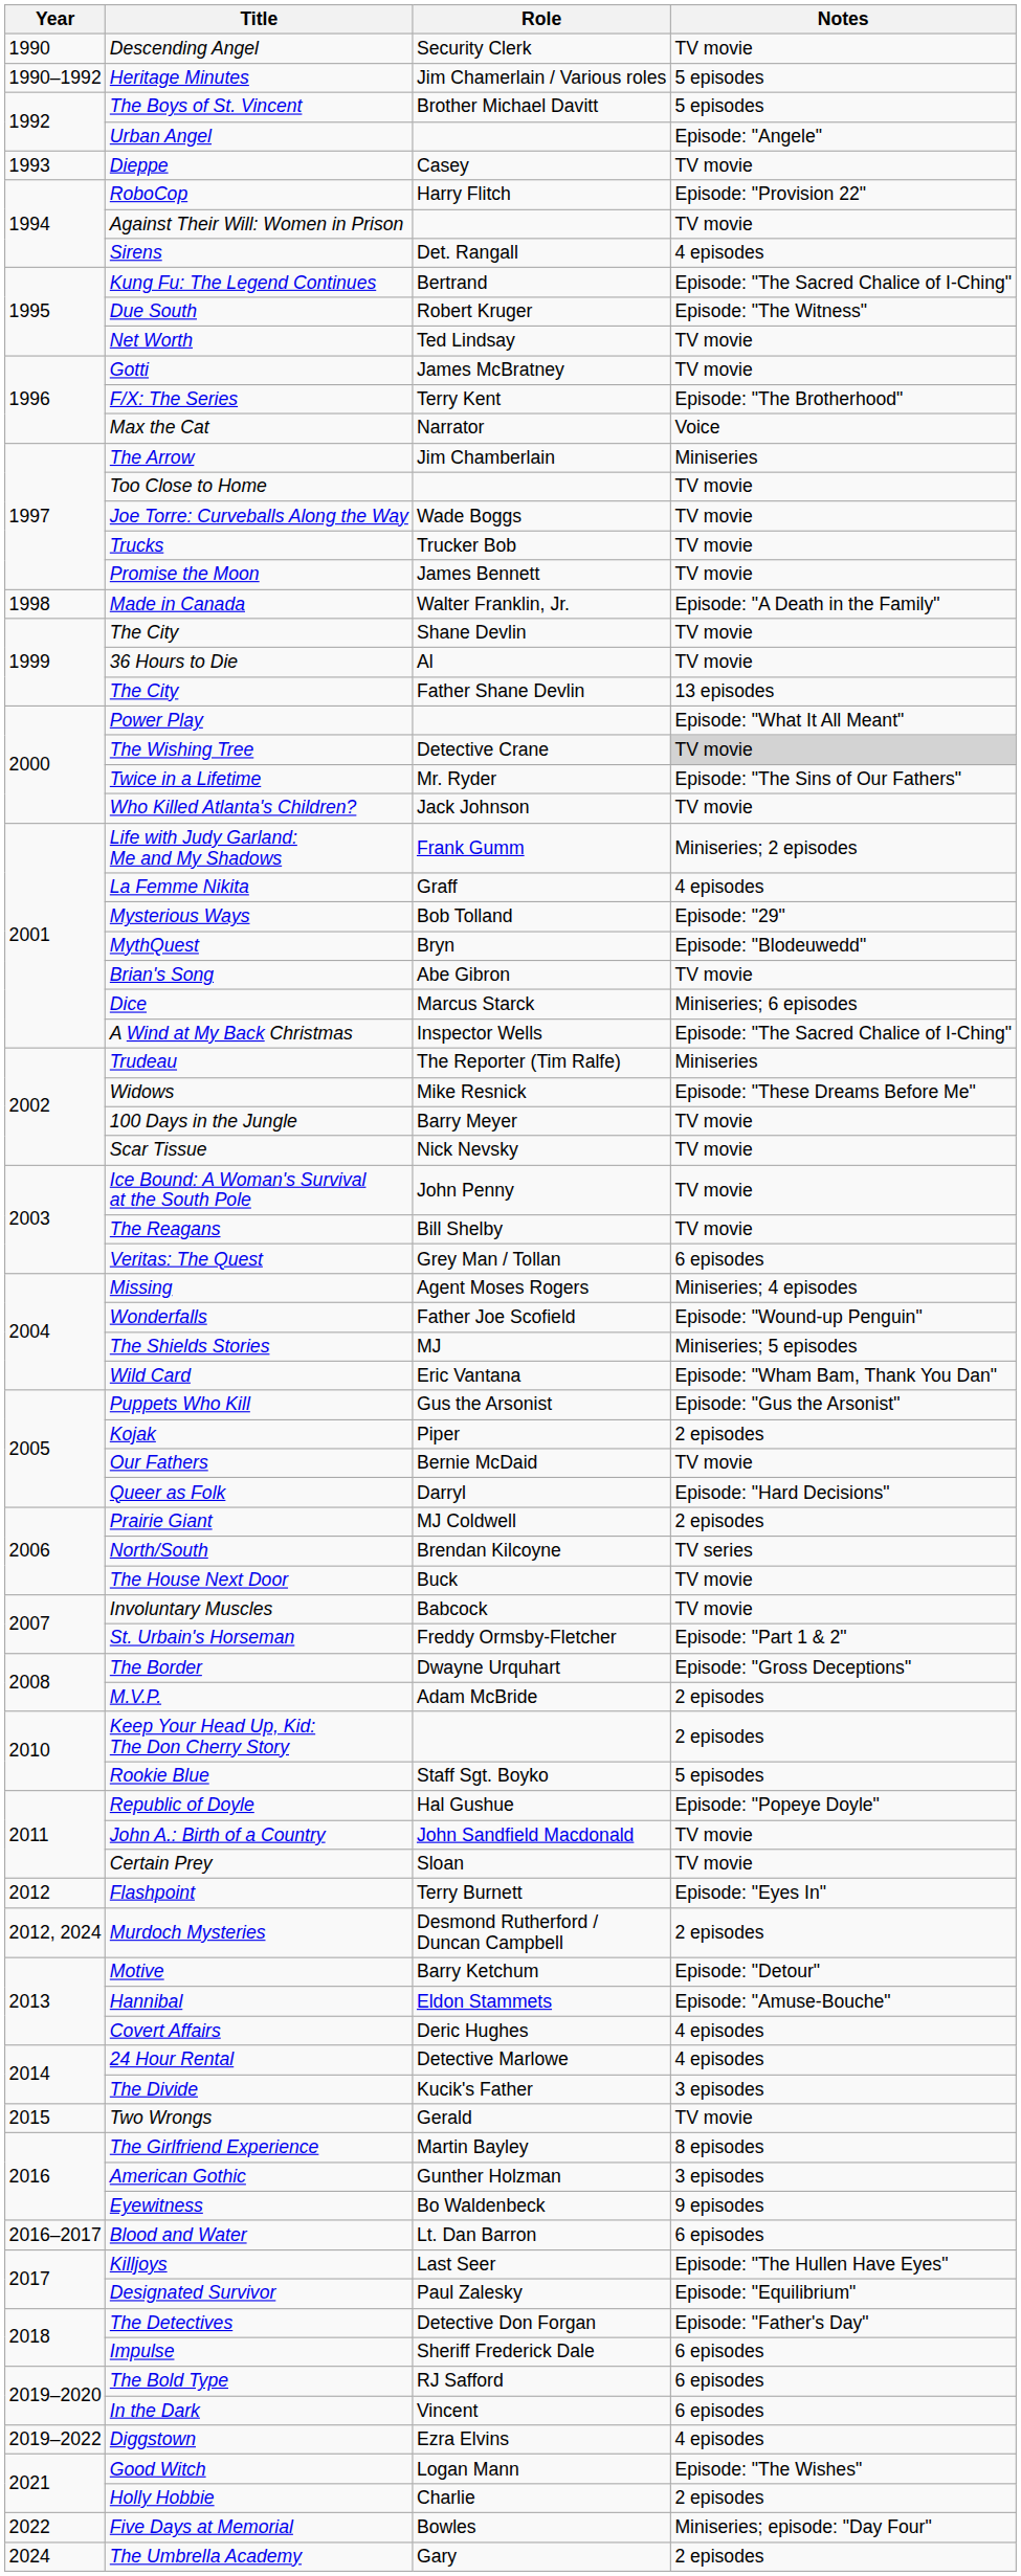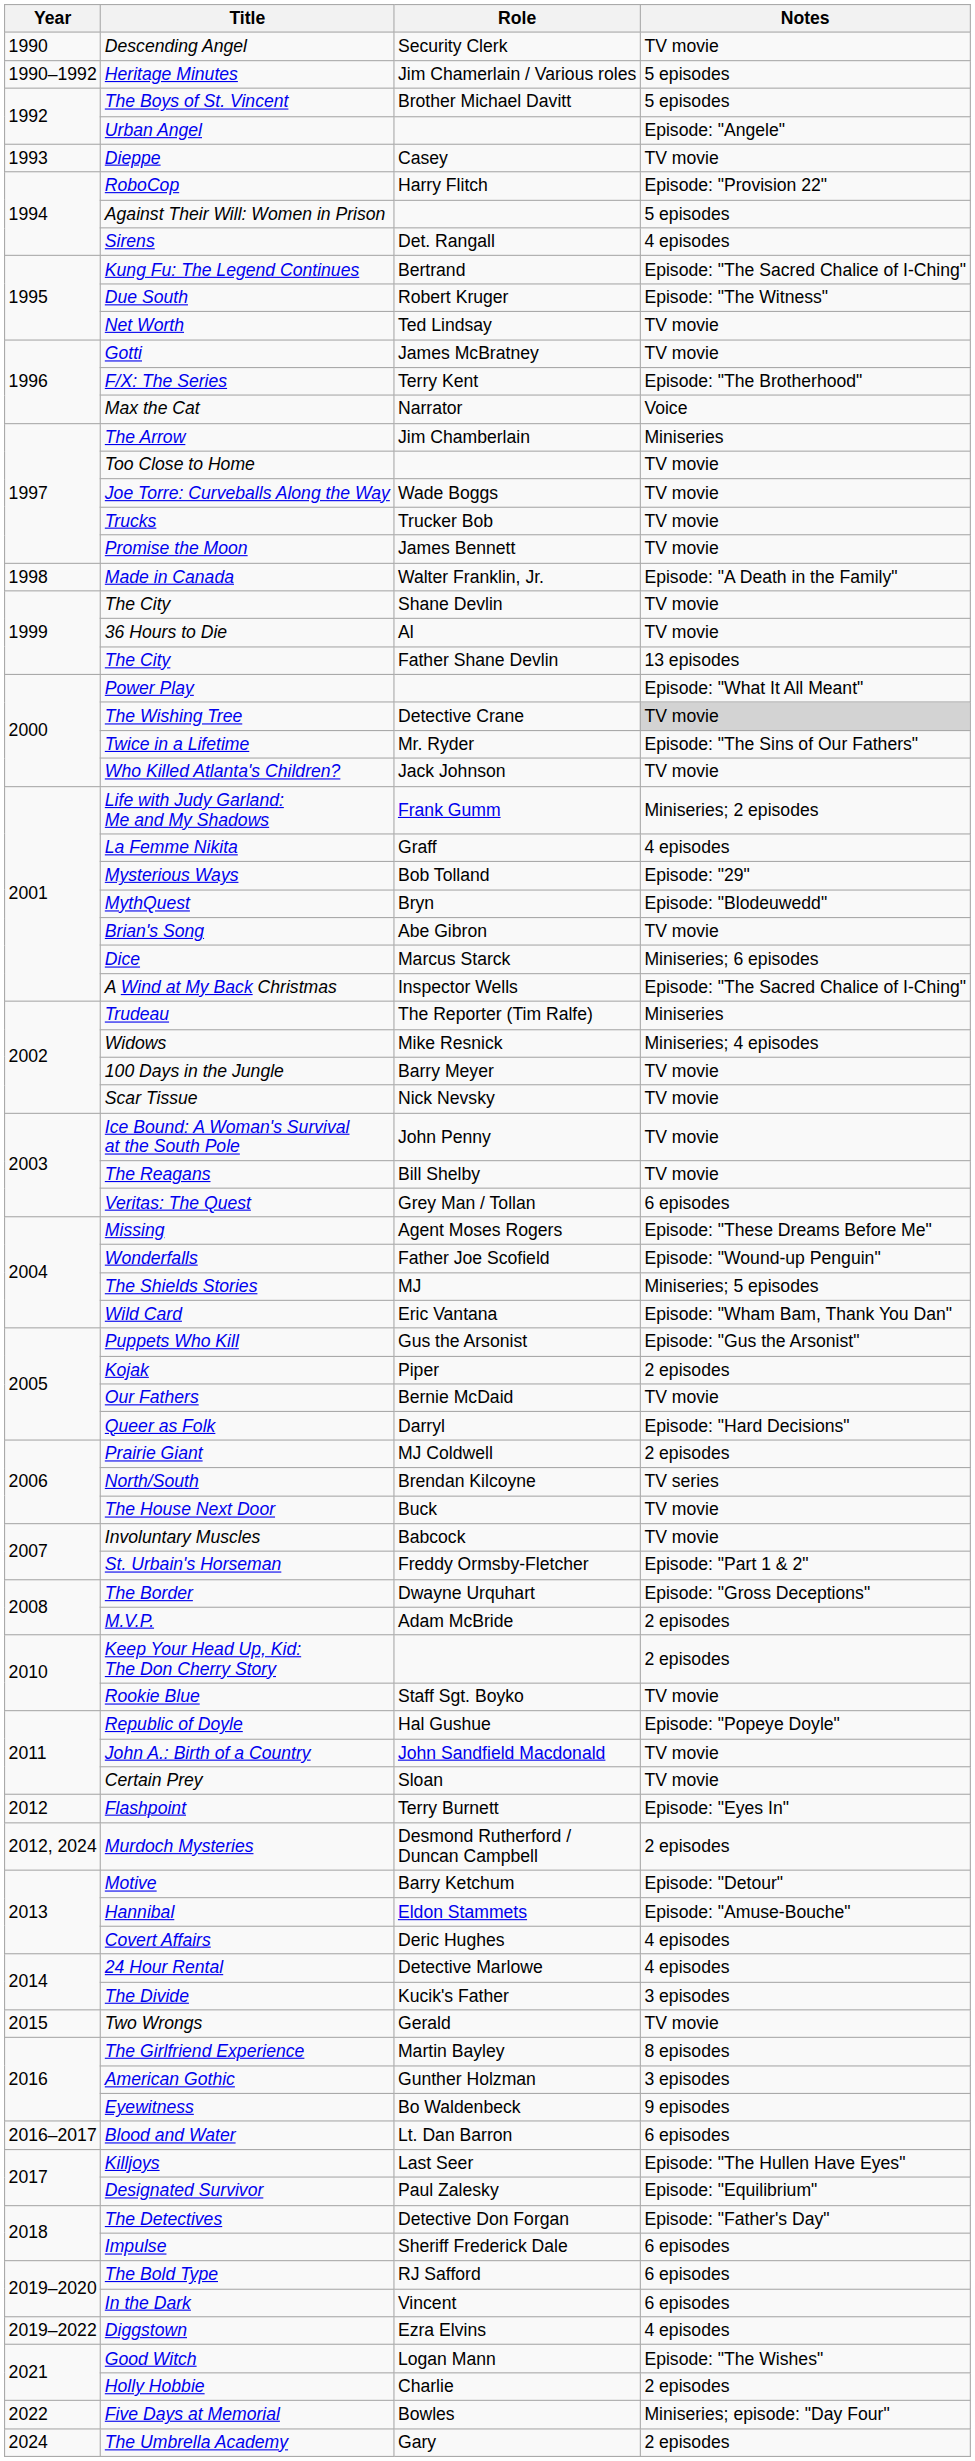 <table class="wikitable sortable">
 <tr>
 <th>Year</th>
 <th>Title</th>
 <th>Role</th>
 <th class="unsortable">Notes</th>
 </tr>
 <tr>
 <td>1990</td>
 <td><em>Descending Angel</em></td>
 <td>Security Clerk</td>
 <td>TV movie</td>
 </tr>
 <tr>
 <td>1990–1992</td>
 <td><em><a href='#'>Heritage Minutes</a></em></td>
 <td>Jim Chamerlain / Various roles</td>
 <td>5 episodes</td>
 </tr>
 <tr>
 <td rowspan="2">1992</td>
 <td><em><a href='#'>The Boys of St. Vincent</a></em></td>
 <td>Brother Michael Davitt</td>
 <td>5 episodes</td>
 </tr>
 <tr>
 <td><em><a href='#'>Urban Angel</a></em></td>
 <td></td>
 <td>Episode: "Angele"</td>
 </tr>
 <tr>
 <td>1993</td>
 <td><em><a href='#'>Dieppe</a></em></td>
 <td>Casey</td>
 <td>TV movie</td>
 </tr>
 <tr>
 <td rowspan="3">1994</td>
 <td><em><a href='#'>RoboCop</a></em></td>
 <td>Harry Flitch</td>
 <td>Episode: "Provision 22"</td>
 </tr>
 <tr>
 <td><em>Against Their Will: Women in Prison</em></td>
 <td></td>
-<td>TV movie</td>
+<td>5 episodes</td>
 </tr>
 <tr>
 <td><em><a href='#'>Sirens</a></em></td>
 <td>Det. Rangall</td>
 <td>4 episodes</td>
 </tr>
 <tr>
 <td rowspan="3">1995</td>
 <td><em><a href='#'>Kung Fu: The Legend Continues</a></em></td>
 <td>Bertrand</td>
 <td>Episode: "The Sacred Chalice of I-Ching"</td>
 </tr>
 <tr>
 <td><em><a href='#'>Due South</a></em></td>
 <td>Robert Kruger</td>
 <td>Episode: "The Witness"</td>
 </tr>
 <tr>
 <td><em><a href='#'>Net Worth</a></em></td>
 <td>Ted Lindsay</td>
 <td>TV movie</td>
 </tr>
 <tr>
 <td rowspan="3">1996</td>
 <td><em><a href='#'>Gotti</a></em></td>
 <td>James McBratney</td>
 <td>TV movie</td>
 </tr>
 <tr>
 <td><em><a href='#'>F/X: The Series</a></em></td>
 <td>Terry Kent</td>
 <td>Episode: "The Brotherhood"</td>
 </tr>
 <tr>
 <td><em>Max the Cat</em></td>
 <td>Narrator</td>
 <td>Voice</td>
 </tr>
 <tr>
 <td rowspan="5">1997</td>
 <td><em><a href='#'>The Arrow</a></em></td>
 <td>Jim Chamberlain</td>
 <td>Miniseries</td>
 </tr>
 <tr>
 <td><em>Too Close to Home</em></td>
 <td></td>
 <td>TV movie</td>
 </tr>
 <tr>
 <td><em><a href='#'>Joe Torre: Curveballs Along the Way</a></em></td>
 <td>Wade Boggs</td>
 <td>TV movie</td>
 </tr>
 <tr>
 <td><em><a href='#'>Trucks</a></em></td>
 <td>Trucker Bob</td>
 <td>TV movie</td>
 </tr>
 <tr>
 <td><em><a href='#'>Promise the Moon</a></em></td>
 <td>James Bennett</td>
 <td>TV movie</td>
 </tr>
 <tr>
 <td>1998</td>
 <td><em><a href='#'>Made in Canada</a></em></td>
 <td>Walter Franklin, Jr.</td>
 <td>Episode: "A Death in the Family"</td>
 </tr>
 <tr>
 <td rowspan="3">1999</td>
 <td><em>The City</em></td>
 <td>Shane Devlin</td>
 <td>TV movie</td>
 </tr>
 <tr>
 <td><em>36 Hours to Die</em></td>
 <td>Al</td>
 <td>TV movie</td>
 </tr>
 <tr>
 <td><em><a href='#'>The City</a></em></td>
 <td>Father Shane Devlin</td>
 <td>13 episodes</td>
 </tr>
 <tr>
 <td rowspan="4">2000</td>
 <td><em><a href='#'>Power Play</a></em></td>
 <td></td>
 <td>Episode: "What It All Meant"</td>
 </tr>
 <tr>
 <td><em><a href='#'>The Wishing Tree</a></em></td>
 <td>Detective Crane</td>
 <td style="background: lightgrey;">TV movie</td>
 </tr>
 <tr>
 <td><em><a href='#'>Twice in a Lifetime</a></em></td>
 <td>Mr. Ryder</td>
 <td>Episode: "The Sins of Our Fathers"</td>
 </tr>
 <tr>
 <td><em><a href='#'>Who Killed Atlanta's Children?</a></em></td>
 <td>Jack Johnson</td>
 <td>TV movie</td>
 </tr>
 <tr>
 <td rowspan="7">2001</td>
 <td><em><a href='#'>Life with Judy Garland:<br>Me and My Shadows</a></em></td>
 <td><a href='#'>Frank Gumm</a></td>
 <td>Miniseries; 2 episodes</td>
 </tr>
 <tr>
 <td><em><a href='#'>La Femme Nikita</a></em></td>
 <td>Graff</td>
 <td>4 episodes</td>
 </tr>
 <tr>
 <td><em><a href='#'>Mysterious Ways</a></em></td>
 <td>Bob Tolland</td>
 <td>Episode: "29"</td>
 </tr>
 <tr>
 <td><em><a href='#'>MythQuest</a></em></td>
 <td>Bryn</td>
 <td>Episode: "Blodeuwedd"</td>
 </tr>
 <tr>
 <td><em><a href='#'>Brian's Song</a></em></td>
 <td>Abe Gibron</td>
 <td>TV movie</td>
 </tr>
 <tr>
 <td><em><a href='#'>Dice</a></em></td>
 <td>Marcus Starck</td>
 <td>Miniseries; 6 episodes</td>
 </tr>
 <tr>
 <td><em>A <a href='#'>Wind at My Back</a> Christmas</em></td>
 <td>Inspector Wells</td>
 <td>Episode: "The Sacred Chalice of I-Ching"</td>
 </tr>
 <tr>
 <td rowspan="4">2002</td>
 <td><em><a href='#'>Trudeau</a></em></td>
 <td>The Reporter (Tim Ralfe)</td>
 <td>Miniseries</td>
 </tr>
 <tr>
 <td><em>Widows</em></td>
 <td>Mike Resnick</td>
-<td>Episode: "These Dreams Before Me"</td>
+<td>Miniseries; 4 episodes</td>
 </tr>
 <tr>
 <td><em>100 Days in the Jungle</em></td>
 <td>Barry Meyer</td>
 <td>TV movie</td>
 </tr>
 <tr>
 <td><em>Scar Tissue</em></td>
 <td>Nick Nevsky</td>
 <td>TV movie</td>
 </tr>
 <tr>
 <td rowspan="3">2003</td>
 <td><em><a href='#'>Ice Bound: A Woman's Survival<br>at the South Pole</a></em></td>
 <td>John Penny</td>
 <td>TV movie</td>
 </tr>
 <tr>
 <td><em><a href='#'>The Reagans</a></em></td>
 <td>Bill Shelby</td>
 <td>TV movie</td>
 </tr>
 <tr>
 <td><em><a href='#'>Veritas: The Quest</a></em></td>
 <td>Grey Man / Tollan</td>
 <td>6 episodes</td>
 </tr>
 <tr>
 <td rowspan="4">2004</td>
 <td><em><a href='#'>Missing</a></em></td>
 <td>Agent Moses Rogers</td>
-<td>Miniseries; 4 episodes</td>
+<td>Episode: "These Dreams Before Me"</td>
 </tr>
 <tr>
 <td><em><a href='#'>Wonderfalls</a></em></td>
 <td>Father Joe Scofield</td>
 <td>Episode: "Wound-up Penguin"</td>
 </tr>
 <tr>
 <td><em><a href='#'>The Shields Stories</a></em></td>
 <td>MJ</td>
 <td>Miniseries; 5 episodes</td>
 </tr>
 <tr>
 <td><em><a href='#'>Wild Card</a></em></td>
 <td>Eric Vantana</td>
 <td>Episode: "Wham Bam, Thank You Dan"</td>
 </tr>
 <tr>
 <td rowspan="4">2005</td>
 <td><em><a href='#'>Puppets Who Kill</a></em></td>
 <td>Gus the Arsonist</td>
 <td>Episode: "Gus the Arsonist"</td>
 </tr>
 <tr>
 <td><em><a href='#'>Kojak</a></em></td>
 <td>Piper</td>
 <td>2 episodes</td>
 </tr>
 <tr>
 <td><em><a href='#'>Our Fathers</a></em></td>
 <td>Bernie McDaid</td>
 <td>TV movie</td>
 </tr>
 <tr>
 <td><em><a href='#'>Queer as Folk</a></em></td>
 <td>Darryl</td>
 <td>Episode: "Hard Decisions"</td>
 </tr>
 <tr>
 <td rowspan="3">2006</td>
 <td><em><a href='#'>Prairie Giant</a></em></td>
 <td>MJ Coldwell</td>
 <td>2 episodes</td>
 </tr>
 <tr>
 <td><em><a href='#'>North/South</a></em></td>
 <td>Brendan Kilcoyne</td>
 <td>TV series</td>
 </tr>
 <tr>
 <td><em><a href='#'>The House Next Door</a></em></td>
 <td>Buck</td>
 <td>TV movie</td>
 </tr>
 <tr>
 <td rowspan="2">2007</td>
 <td><em>Involuntary Muscles</em></td>
 <td>Babcock</td>
 <td>TV movie</td>
 </tr>
 <tr>
 <td><em><a href='#'>St. Urbain's Horseman</a></em></td>
 <td>Freddy Ormsby-Fletcher</td>
 <td>Episode: "Part 1 & 2"</td>
 </tr>
 <tr>
 <td rowspan="2">2008</td>
 <td><em><a href='#'>The Border</a></em></td>
 <td>Dwayne Urquhart</td>
 <td>Episode: "Gross Deceptions"</td>
 </tr>
 <tr>
 <td><em><a href='#'>M.V.P.</a></em></td>
 <td>Adam McBride</td>
 <td>2 episodes</td>
 </tr>
 <tr>
 <td rowspan="2">2010</td>
 <td><em><a href='#'>Keep Your Head Up, Kid:<br>The Don Cherry Story</a></em></td>
 <td></td>
 <td>2 episodes</td>
 </tr>
 <tr>
 <td><em><a href='#'>Rookie Blue</a></em></td>
 <td>Staff Sgt. Boyko</td>
-<td>5 episodes</td>
+<td>TV movie</td>
 </tr>
 <tr>
 <td rowspan="3">2011</td>
 <td><em><a href='#'>Republic of Doyle</a></em></td>
 <td>Hal Gushue</td>
 <td>Episode: "Popeye Doyle"</td>
 </tr>
 <tr>
 <td><em><a href='#'>John A.: Birth of a Country</a></em></td>
 <td><a href='#'>John Sandfield Macdonald</a></td>
 <td>TV movie</td>
 </tr>
 <tr>
 <td><em>Certain Prey</em></td>
 <td>Sloan</td>
 <td>TV movie</td>
 </tr>
 <tr>
 <td>2012</td>
 <td><em><a href='#'>Flashpoint</a></em></td>
 <td>Terry Burnett</td>
 <td>Episode: "Eyes In"</td>
 </tr>
 <tr>
 <td>2012, 2024</td>
 <td><em><a href='#'>Murdoch Mysteries</a></em></td>
 <td>Desmond Rutherford /<br>Duncan Campbell</td>
 <td>2 episodes</td>
 </tr>
 <tr>
 <td rowspan="3">2013</td>
 <td><em><a href='#'>Motive</a></em></td>
 <td>Barry Ketchum</td>
 <td>Episode: "Detour"</td>
 </tr>
 <tr>
 <td><em><a href='#'>Hannibal</a></em></td>
 <td><a href='#'>Eldon Stammets</a></td>
 <td>Episode: "Amuse-Bouche"</td>
 </tr>
 <tr>
 <td><em><a href='#'>Covert Affairs</a></em></td>
 <td>Deric Hughes</td>
 <td>4 episodes</td>
 </tr>
 <tr>
 <td rowspan="2">2014</td>
 <td><em><a href='#'>24 Hour Rental</a></em></td>
 <td>Detective Marlowe</td>
 <td>4 episodes</td>
 </tr>
 <tr>
 <td><em><a href='#'>The Divide</a></em></td>
 <td>Kucik's Father</td>
 <td>3 episodes</td>
 </tr>
 <tr>
 <td>2015</td>
 <td><em>Two Wrongs</em></td>
 <td>Gerald</td>
 <td>TV movie</td>
 </tr>
 <tr>
 <td rowspan="3">2016</td>
 <td><em><a href='#'>The Girlfriend Experience</a></em></td>
 <td>Martin Bayley</td>
 <td>8 episodes</td>
 </tr>
 <tr>
 <td><em><a href='#'>American Gothic</a></em></td>
 <td>Gunther Holzman</td>
 <td>3 episodes</td>
 </tr>
 <tr>
 <td><em><a href='#'>Eyewitness</a></em></td>
 <td>Bo Waldenbeck</td>
 <td>9 episodes</td>
 </tr>
 <tr>
 <td>2016–2017</td>
 <td><em><a href='#'>Blood and Water</a></em></td>
 <td>Lt. Dan Barron</td>
 <td>6 episodes</td>
 </tr>
 <tr>
 <td rowspan="2">2017</td>
 <td><em><a href='#'>Killjoys</a></em></td>
 <td>Last Seer</td>
 <td>Episode: "The Hullen Have Eyes"</td>
 </tr>
 <tr>
 <td><em><a href='#'>Designated Survivor</a></em></td>
 <td>Paul Zalesky</td>
 <td>Episode: "Equilibrium"</td>
 </tr>
 <tr>
 <td rowspan="2">2018</td>
 <td><em><a href='#'>The Detectives</a></em></td>
 <td>Detective Don Forgan</td>
 <td>Episode: "Father's Day"</td>
 </tr>
 <tr>
 <td><em><a href='#'>Impulse</a></em></td>
 <td>Sheriff Frederick Dale</td>
 <td>6 episodes</td>
 </tr>
 <tr>
 <td rowspan="2">2019–2020</td>
 <td><em><a href='#'>The Bold Type</a></em></td>
 <td>RJ Safford</td>
 <td>6 episodes</td>
 </tr>
 <tr>
 <td><em><a href='#'>In the Dark</a></em></td>
 <td>Vincent</td>
 <td>6 episodes</td>
 </tr>
 <tr>
 <td>2019–2022</td>
 <td><em><a href='#'>Diggstown</a></em></td>
 <td>Ezra Elvins</td>
 <td>4 episodes</td>
 </tr>
 <tr>
 <td rowspan="2">2021</td>
 <td><em><a href='#'>Good Witch</a></em></td>
 <td>Logan Mann</td>
 <td>Episode: "The Wishes"</td>
 </tr>
 <tr>
 <td><em><a href='#'>Holly Hobbie</a></em></td>
 <td>Charlie</td>
 <td>2 episodes</td>
 </tr>
 <tr>
 <td>2022</td>
 <td><em><a href='#'>Five Days at Memorial</a></em></td>
 <td>Bowles</td>
 <td>Miniseries; episode: "Day Four"</td>
 </tr>
 <tr>
 <td>2024</td>
 <td><em><a href='#'>The Umbrella Academy</a></em></td>
 <td>Gary</td>
 <td>2 episodes</td>
 </tr>
 </table>
